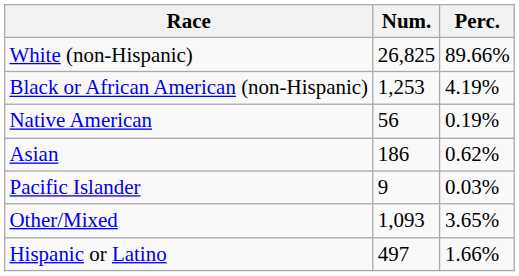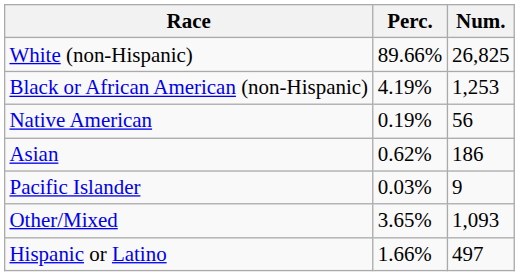 <table class="wikitable">
 <tr>
 <th>Race</th>
+<th>Perc.</th>
 <th>Num.</th>
-<th>Perc.</th>
 </tr>
 <tr>
 <td><a href='#'>White</a> (non-Hispanic)</td>
+<td>89.66%</td>
 <td>26,825</td>
-<td>89.66%</td>
 </tr>
 <tr>
 <td><a href='#'>Black or African American</a> (non-Hispanic)</td>
+<td>4.19%</td>
 <td>1,253</td>
-<td>4.19%</td>
 </tr>
 <tr>
 <td><a href='#'>Native American</a></td>
+<td>0.19%</td>
 <td>56</td>
-<td>0.19%</td>
 </tr>
 <tr>
 <td><a href='#'>Asian</a></td>
+<td>0.62%</td>
 <td>186</td>
-<td>0.62%</td>
 </tr>
 <tr>
 <td><a href='#'>Pacific Islander</a></td>
+<td>0.03%</td>
 <td>9</td>
-<td>0.03%</td>
 </tr>
 <tr>
 <td><a href='#'>Other/Mixed</a></td>
+<td>3.65%</td>
 <td>1,093</td>
-<td>3.65%</td>
 </tr>
 <tr>
 <td><a href='#'>Hispanic</a> or <a href='#'>Latino</a></td>
+<td>1.66%</td>
 <td>497</td>
-<td>1.66%</td>
 </tr>
 </table>
